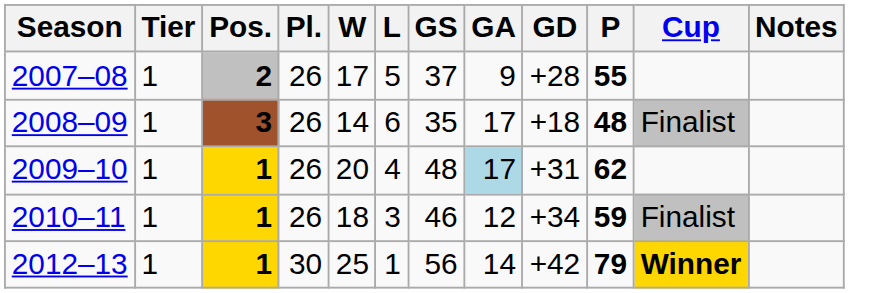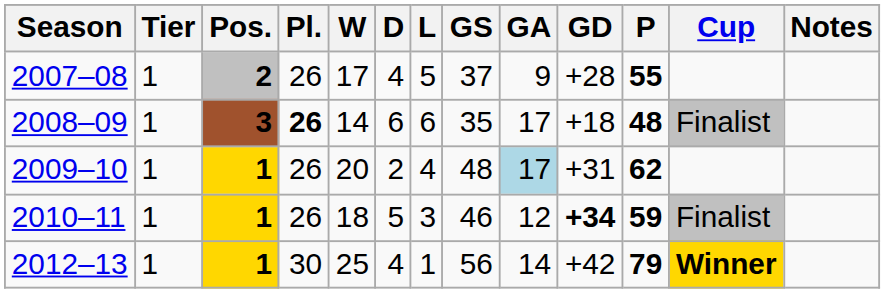 <table class="wikitable">
 <tr style="background:#efefef;">
 <th>Season</th>
 <th>Tier</th>
 <th>Pos.</th>
 <th>Pl.</th>
 <th>W</th>
+<th>D</th>
 <th>L</th>
 <th>GS</th>
 <th>GA</th>
 <th>GD</th>
 <th>P</th>
 <th><a href='#'>Cup</a></th>
 <th>Notes</th>
 </tr>
 <tr>
 <td><a href='#'>2007–08</a></td>
 <td>1</td>
 <td align=right bgcolor=silver><strong>2</strong></td>
 <td align=right>26</td>
 <td align=right>17</td>
+<td align=right>4</td>
 <td align=right>5</td>
 <td align=right>37</td>
 <td align=right>9</td>
 <td align=right>+28</td>
 <td align=right><strong>55</strong></td>
 <td></td>
 <td></td>
 </tr>
 <tr>
 <td><a href='#'>2008–09</a></td>
 <td>1</td>
 <td align=right bgcolor=sienna><strong>3</strong></td>
-<td align=right>26</td>
+<td align=right><strong>26</strong></td>
 <td align=right>14</td>
+<td align=right>6</td>
 <td align=right>6</td>
 <td align=right>35</td>
 <td align=right>17</td>
 <td align=right>+18</td>
 <td align=right><strong>48</strong></td>
 <td bgcolor=silver>Finalist</td>
 <td></td>
 </tr>
 <tr>
 <td><a href='#'>2009–10</a></td>
 <td>1</td>
 <td align=right bgcolor=gold><strong>1</strong></td>
 <td align=right>26</td>
 <td align=right>20</td>
+<td align=right>2</td>
 <td align=right>4</td>
 <td align=right>48</td>
 <td align=right style="background: lightblue;">17</td>
 <td align=right>+31</td>
 <td align=right><strong>62</strong></td>
 <td></td>
 <td></td>
 </tr>
 <tr>
 <td><a href='#'>2010–11</a></td>
 <td>1</td>
 <td align=right bgcolor=gold><strong>1</strong></td>
 <td align=right>26</td>
 <td align=right>18</td>
+<td align=right>5</td>
 <td align=right>3</td>
 <td align=right>46</td>
 <td align=right>12</td>
-<td align=right>+34</td>
+<td align=right><strong>+34</strong></td>
 <td align=right><strong>59</strong></td>
 <td bgcolor=silver>Finalist</td>
 <td></td>
 </tr>
 <tr>
 <td><a href='#'>2012–13</a></td>
 <td>1</td>
 <td align=right bgcolor=gold><strong>1</strong></td>
 <td align=right>30</td>
 <td align=right>25</td>
+<td align=right>4</td>
 <td align=right>1</td>
 <td align=right>56</td>
 <td align=right>14</td>
 <td align=right>+42</td>
 <td align=right><strong>79</strong></td>
 <td bgcolor=gold><strong>Winner</strong></td>
 <td></td>
 </tr>
 </table>
